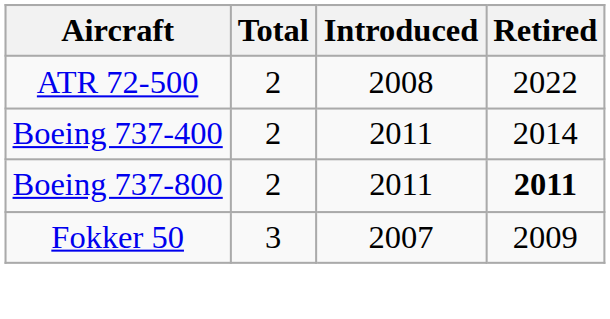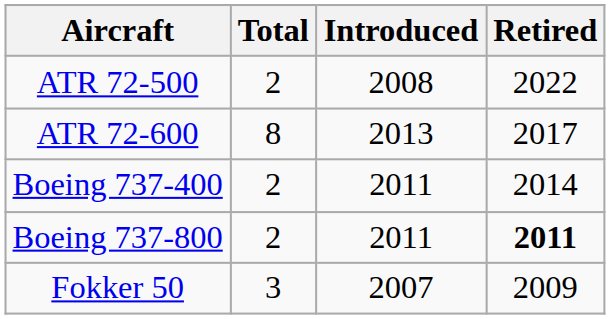 <table class="wikitable" style="margin:1em auto;text-align:center">
 <tr>
 <th>Aircraft</th>
 <th>Total</th>
 <th>Introduced</th>
 <th>Retired</th>
 </tr>
 <tr>
 <td><a href='#'>ATR 72-500</a></td>
 <td>2</td>
 <td>2008</td>
 <td>2022</td>
+</tr>
+<tr>
+<td><a href='#'>ATR 72-600</a></td>
+<td>8</td>
+<td>2013</td>
+<td>2017</td>
 </tr>
 <tr>
 <td><a href='#'>Boeing 737-400</a></td>
 <td>2</td>
 <td>2011</td>
 <td>2014</td>
 </tr>
 <tr>
 <td><a href='#'>Boeing 737-800</a></td>
 <td>2</td>
 <td>2011</td>
 <td><strong>2011</strong></td>
 </tr>
 <tr>
 <td><a href='#'>Fokker 50</a></td>
 <td>3</td>
 <td>2007</td>
 <td>2009</td>
 </tr>
 </table>
